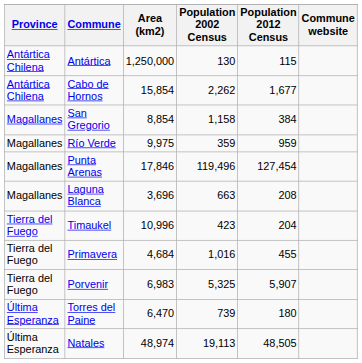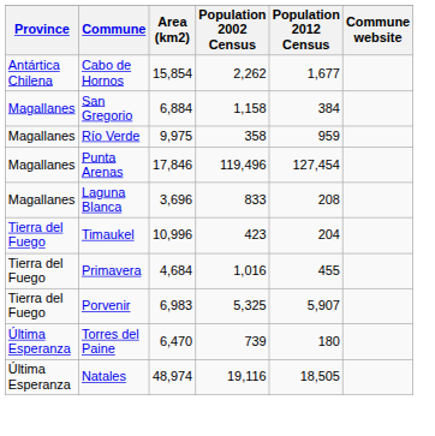 <table class="wikitable sortable" width="500" style="text-align: left">
 <tr>
 </tr>
 <tr>
 <th><a href='#'>Province</a></th>
 <th><a href='#'>Commune</a></th>
 <th>Area (km2)</th>
 <th>Population <br>2002 Census</th>
 <th>Population <br>2012 Census</th>
 <th>Commune<br>website</th>
 </tr>
 <tr>
 <td><a href='#'>Antártica Chilena</a></td>
-<td><a href='#'>Antártica</a></td>
-<td align="right">1,250,000</td>
-<td align="right">130</td>
-<td align="right">115</td>
-<td align="right"></td>
-</tr>
-<tr>
-<td><a href='#'>Antártica Chilena</a></td>
 <td><a href='#'>Cabo de Hornos</a></td>
 <td align="right">15,854</td>
 <td align="right">2,262</td>
 <td align="right">1,677</td>
 <td align="right"></td>
 </tr>
 <tr>
 <td><a href='#'>Magallanes</a></td>
 <td><a href='#'>San Gregorio</a></td>
-<td align="right">8,854</td>
+<td align="right">6,884</td>
 <td align="right">1,158</td>
 <td align="right">384</td>
 <td align="right"></td>
 </tr>
 <tr>
 <td>Magallanes</td>
 <td><a href='#'>Río Verde</a></td>
 <td align="right">9,975</td>
-<td align="right">359</td>
+<td align="right">358</td>
 <td align="right">959</td>
 <td align="right"></td>
 </tr>
 <tr>
 <td>Magallanes</td>
 <td><a href='#'>Punta Arenas</a></td>
 <td align="right">17,846</td>
 <td align="right">119,496</td>
 <td align="right">127,454</td>
 <td align="right"></td>
 </tr>
 <tr>
 <td>Magallanes</td>
 <td><a href='#'>Laguna Blanca</a></td>
 <td align="right">3,696</td>
-<td align="right">663</td>
+<td align="right">833</td>
 <td align="right">208</td>
 <td align="right"></td>
 </tr>
 <tr>
 <td><a href='#'>Tierra del Fuego</a></td>
 <td><a href='#'>Timaukel</a></td>
 <td align="right">10,996</td>
 <td align="right">423</td>
 <td align="right">204</td>
 <td align="right"></td>
 </tr>
 <tr>
 <td>Tierra del Fuego</td>
 <td><a href='#'>Primavera</a></td>
 <td align="right">4,684</td>
 <td align="right">1,016</td>
 <td align="right">455</td>
 <td align="right"></td>
 </tr>
 <tr>
 <td>Tierra del Fuego</td>
 <td><a href='#'>Porvenir</a></td>
 <td align="right">6,983</td>
 <td align="right">5,325</td>
 <td align="right">5,907</td>
 <td align="right"></td>
 </tr>
 <tr>
 <td><a href='#'>Última Esperanza</a></td>
 <td><a href='#'>Torres del Paine</a></td>
 <td align="right">6,470</td>
 <td align="right">739</td>
 <td align="right">180</td>
 <td align="right"></td>
 </tr>
 <tr>
 <td>Última Esperanza</td>
 <td><a href='#'>Natales</a></td>
 <td align="right">48,974</td>
-<td align="right">19,113</td>
-<td align="right">48,505</td>
+<td align="right">19,116</td>
+<td align="right">18,505</td>
 <td align="right"></td>
 </tr>
 </table>
